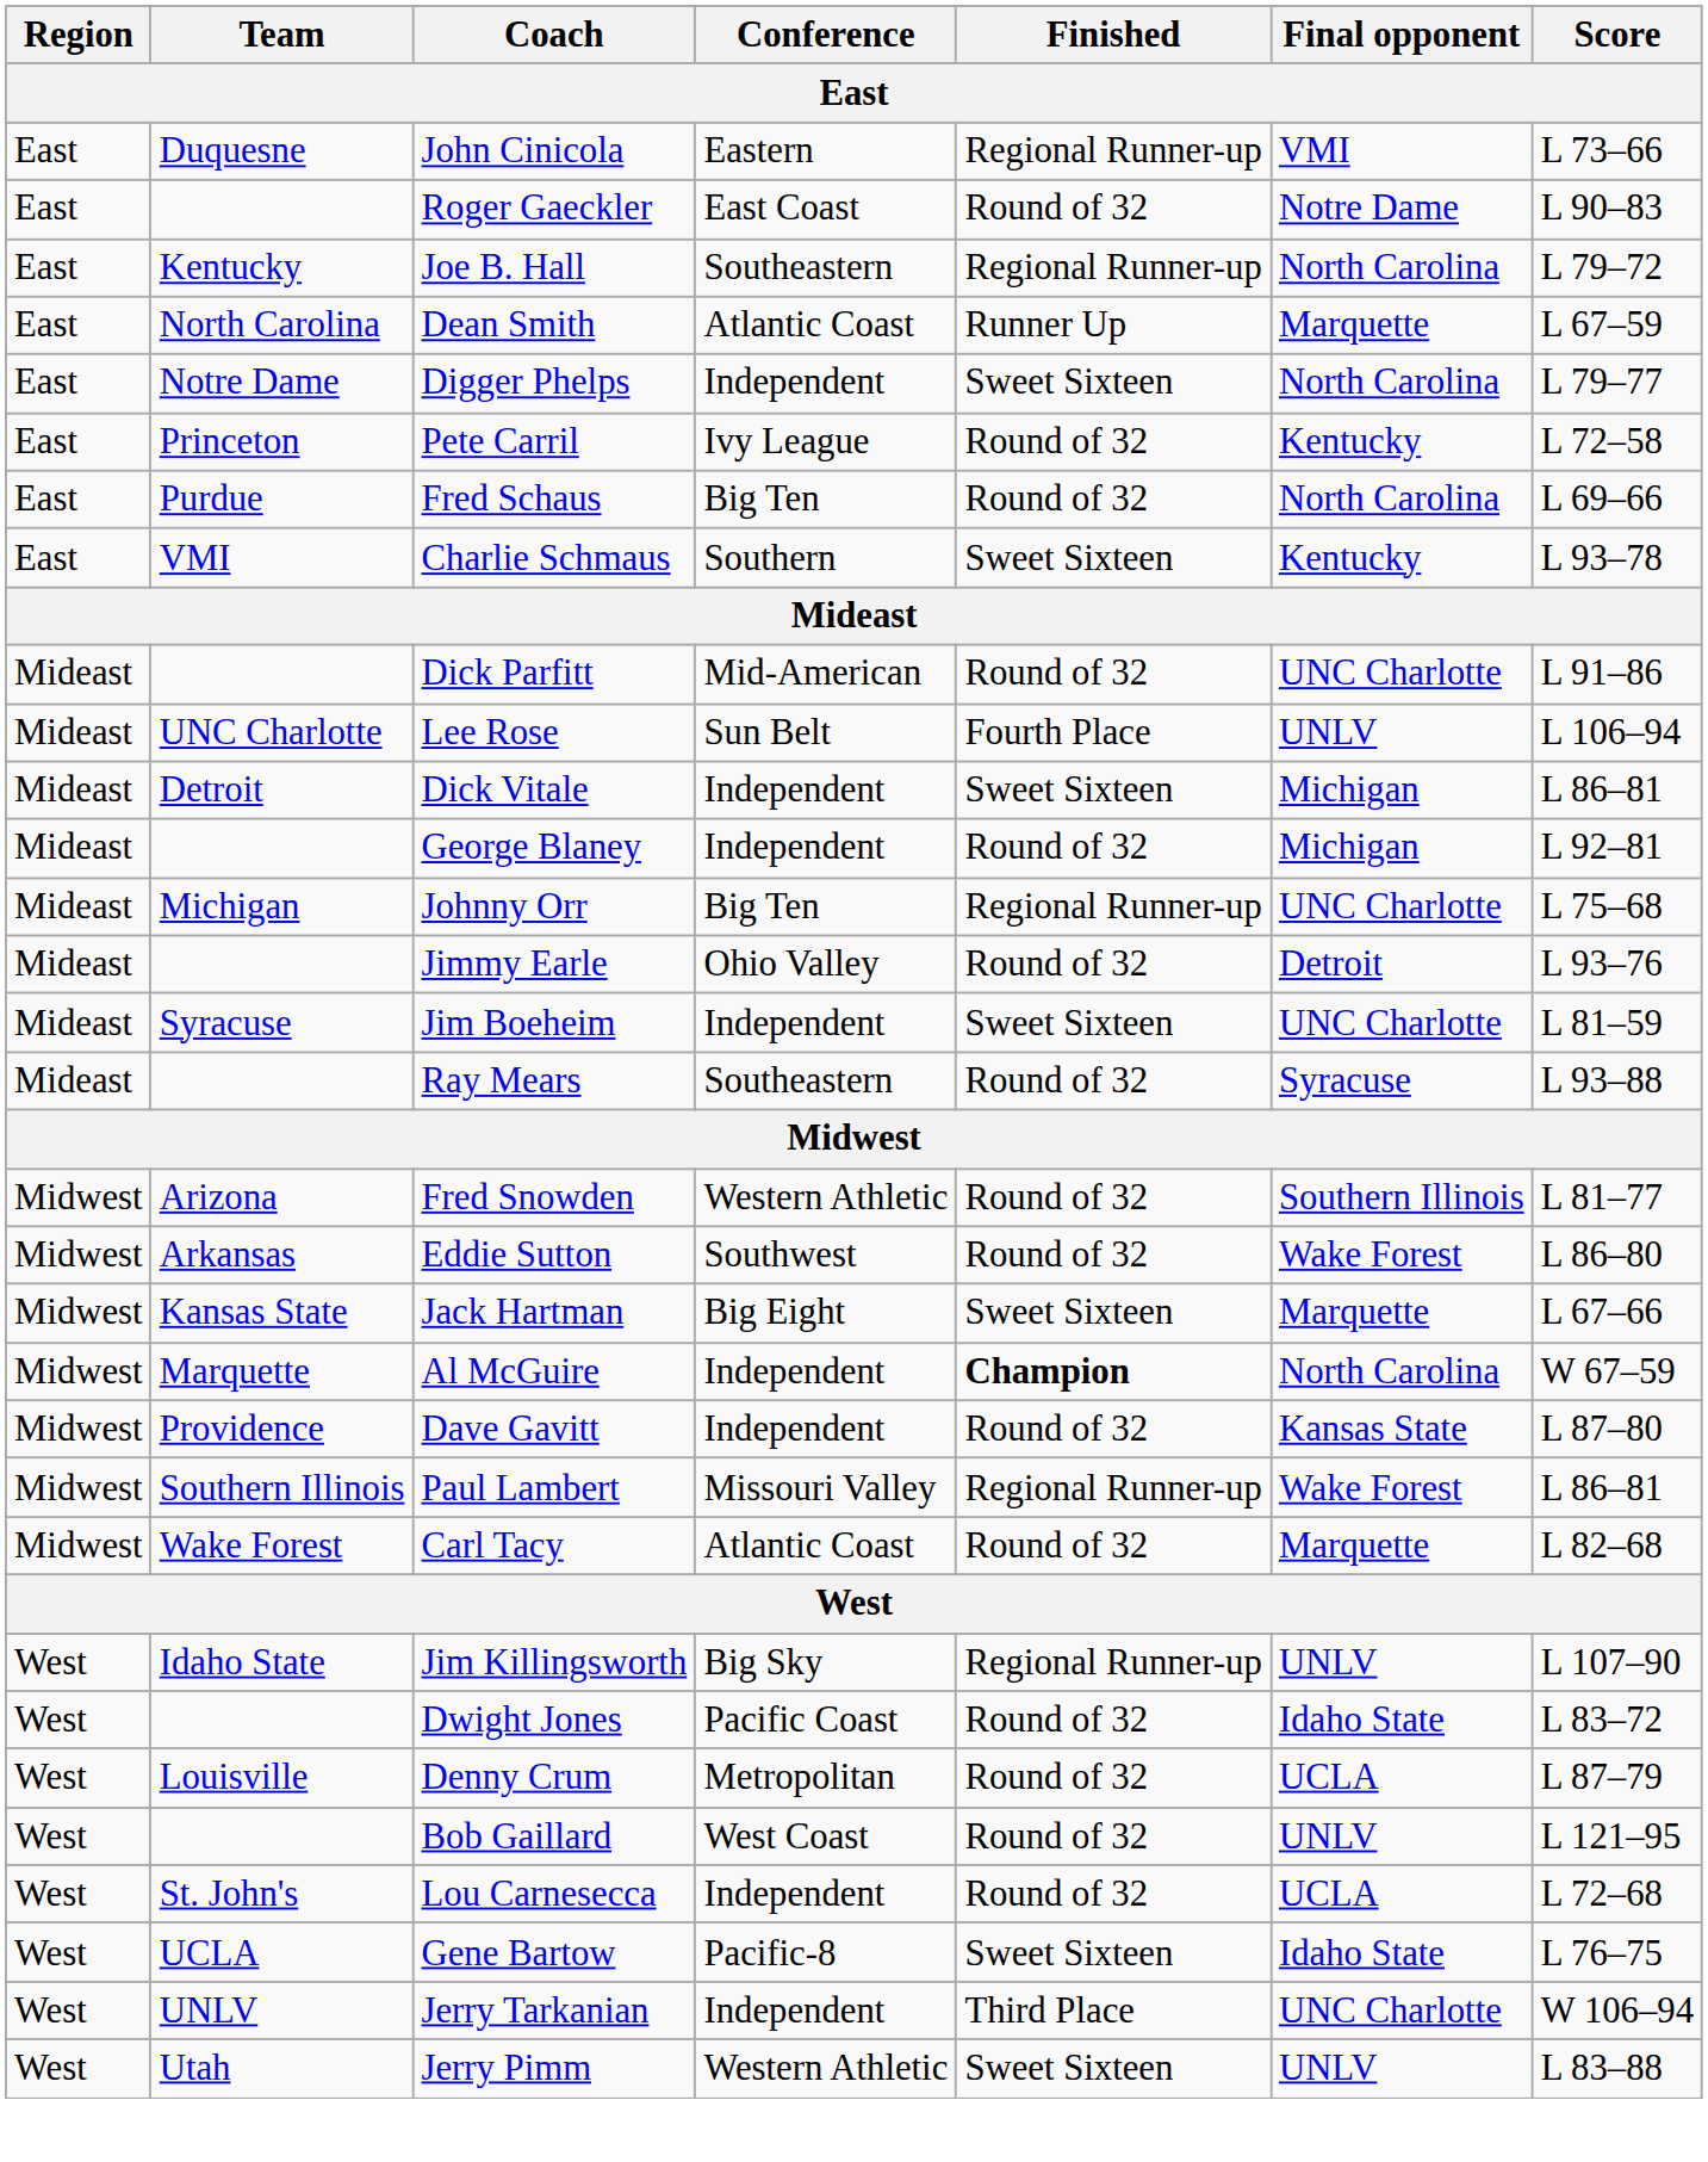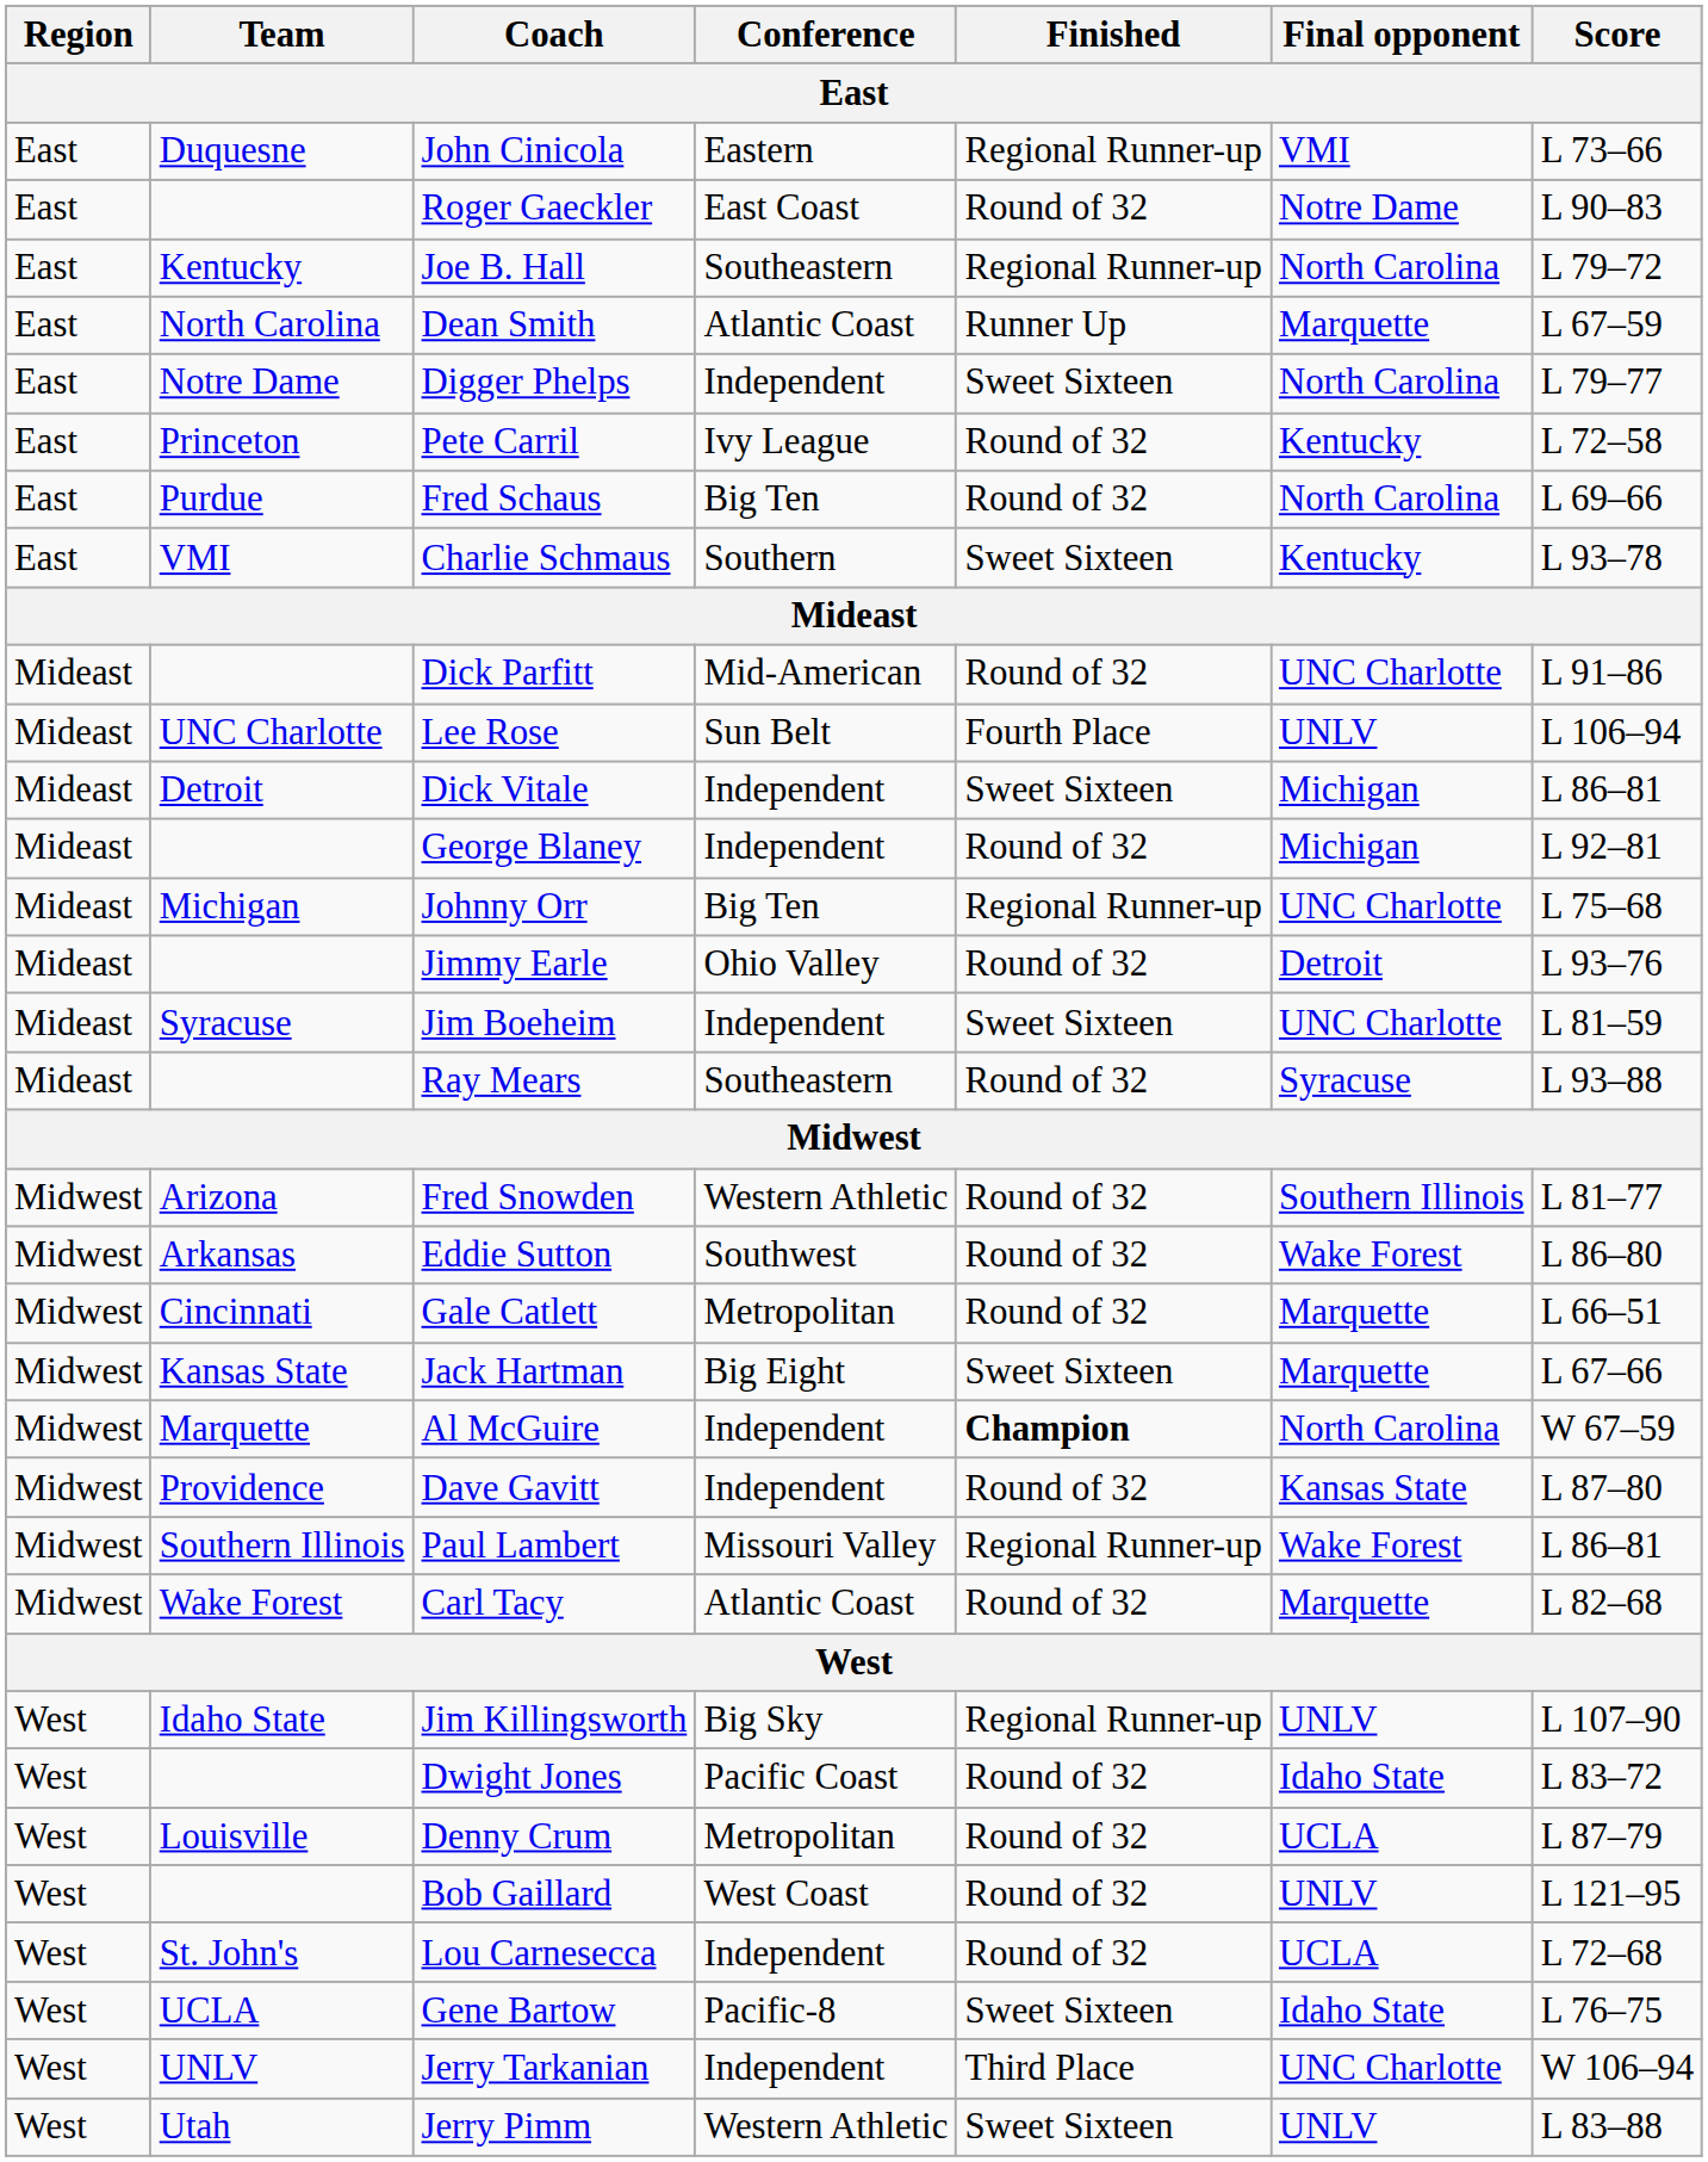 <table class=wikitable>
 <tr>
 <th>Region</th>
 <th>Team</th>
 <th>Coach</th>
 <th>Conference</th>
 <th>Finished</th>
 <th>Final opponent</th>
 <th>Score</th>
 </tr>
 <tr>
 <th colspan=7>East</th>
 </tr>
 <tr>
 <td>East</td>
 <td><a href='#'>Duquesne</a></td>
 <td><a href='#'>John Cinicola</a></td>
 <td>Eastern</td>
 <td>Regional Runner-up</td>
 <td><a href='#'>VMI</a></td>
 <td>L 73–66</td>
 </tr>
 <tr>
 <td>East</td>
 <td></td>
 <td><a href='#'>Roger Gaeckler</a></td>
 <td>East Coast</td>
 <td>Round of 32</td>
 <td><a href='#'>Notre Dame</a></td>
 <td>L 90–83</td>
 </tr>
 <tr>
 <td>East</td>
 <td><a href='#'>Kentucky</a></td>
 <td><a href='#'>Joe B. Hall</a></td>
 <td>Southeastern</td>
 <td>Regional Runner-up</td>
 <td><a href='#'>North Carolina</a></td>
 <td>L 79–72</td>
 </tr>
 <tr>
 <td>East</td>
 <td><a href='#'>North Carolina</a></td>
 <td><a href='#'>Dean Smith</a></td>
 <td>Atlantic Coast</td>
 <td>Runner Up</td>
 <td><a href='#'>Marquette</a></td>
 <td>L 67–59</td>
 </tr>
 <tr>
 <td>East</td>
 <td><a href='#'>Notre Dame</a></td>
 <td><a href='#'>Digger Phelps</a></td>
 <td>Independent</td>
 <td>Sweet Sixteen</td>
 <td><a href='#'>North Carolina</a></td>
 <td>L 79–77</td>
 </tr>
 <tr>
 <td>East</td>
 <td><a href='#'>Princeton</a></td>
 <td><a href='#'>Pete Carril</a></td>
 <td>Ivy League</td>
 <td>Round of 32</td>
 <td><a href='#'>Kentucky</a></td>
 <td>L 72–58</td>
 </tr>
 <tr>
 <td>East</td>
 <td><a href='#'>Purdue</a></td>
 <td><a href='#'>Fred Schaus</a></td>
 <td>Big Ten</td>
 <td>Round of 32</td>
 <td><a href='#'>North Carolina</a></td>
 <td>L 69–66</td>
 </tr>
 <tr>
 <td>East</td>
 <td><a href='#'>VMI</a></td>
 <td><a href='#'>Charlie Schmaus</a></td>
 <td>Southern</td>
 <td>Sweet Sixteen</td>
 <td><a href='#'>Kentucky</a></td>
 <td>L 93–78</td>
 </tr>
 <tr>
 <th colspan=7>Mideast</th>
 </tr>
 <tr>
 <td>Mideast</td>
 <td></td>
 <td><a href='#'>Dick Parfitt</a></td>
 <td>Mid-American</td>
 <td>Round of 32</td>
 <td><a href='#'>UNC Charlotte</a></td>
 <td>L 91–86</td>
 </tr>
 <tr>
 <td>Mideast</td>
 <td><a href='#'>UNC Charlotte</a></td>
 <td><a href='#'>Lee Rose</a></td>
 <td>Sun Belt</td>
 <td>Fourth Place</td>
 <td><a href='#'>UNLV</a></td>
 <td>L 106–94</td>
 </tr>
 <tr>
 <td>Mideast</td>
 <td><a href='#'>Detroit</a></td>
 <td><a href='#'>Dick Vitale</a></td>
 <td>Independent</td>
 <td>Sweet Sixteen</td>
 <td><a href='#'>Michigan</a></td>
 <td>L 86–81</td>
 </tr>
 <tr>
 <td>Mideast</td>
 <td></td>
 <td><a href='#'>George Blaney</a></td>
 <td>Independent</td>
 <td>Round of 32</td>
 <td><a href='#'>Michigan</a></td>
 <td>L 92–81</td>
 </tr>
 <tr>
 <td>Mideast</td>
 <td><a href='#'>Michigan</a></td>
 <td><a href='#'>Johnny Orr</a></td>
 <td>Big Ten</td>
 <td>Regional Runner-up</td>
 <td><a href='#'>UNC Charlotte</a></td>
 <td>L 75–68</td>
 </tr>
 <tr>
 <td>Mideast</td>
 <td></td>
 <td><a href='#'>Jimmy Earle</a></td>
 <td>Ohio Valley</td>
 <td>Round of 32</td>
 <td><a href='#'>Detroit</a></td>
 <td>L 93–76</td>
 </tr>
 <tr>
 <td>Mideast</td>
 <td><a href='#'>Syracuse</a></td>
 <td><a href='#'>Jim Boeheim</a></td>
 <td>Independent</td>
 <td>Sweet Sixteen</td>
 <td><a href='#'>UNC Charlotte</a></td>
 <td>L 81–59</td>
 </tr>
 <tr>
 <td>Mideast</td>
 <td></td>
 <td><a href='#'>Ray Mears</a></td>
 <td>Southeastern</td>
 <td>Round of 32</td>
 <td><a href='#'>Syracuse</a></td>
 <td>L 93–88</td>
 </tr>
 <tr>
 <th colspan=7>Midwest</th>
 </tr>
 <tr>
 <td>Midwest</td>
 <td><a href='#'>Arizona</a></td>
 <td><a href='#'>Fred Snowden</a></td>
 <td>Western Athletic</td>
 <td>Round of 32</td>
 <td><a href='#'>Southern Illinois</a></td>
 <td>L 81–77</td>
 </tr>
 <tr>
 <td>Midwest</td>
 <td><a href='#'>Arkansas</a></td>
 <td><a href='#'>Eddie Sutton</a></td>
 <td>Southwest</td>
 <td>Round of 32</td>
 <td><a href='#'>Wake Forest</a></td>
 <td>L 86–80</td>
 </tr>
 <tr>
 <td>Midwest</td>
+<td><a href='#'>Cincinnati</a></td>
+<td><a href='#'>Gale Catlett</a></td>
+<td>Metropolitan</td>
+<td>Round of 32</td>
+<td><a href='#'>Marquette</a></td>
+<td>L 66–51</td>
+</tr>
+<tr>
+<td>Midwest</td>
 <td><a href='#'>Kansas State</a></td>
 <td><a href='#'>Jack Hartman</a></td>
 <td>Big Eight</td>
 <td>Sweet Sixteen</td>
 <td><a href='#'>Marquette</a></td>
 <td>L 67–66</td>
 </tr>
 <tr>
 <td>Midwest</td>
 <td><a href='#'>Marquette</a></td>
 <td><a href='#'>Al McGuire</a></td>
 <td>Independent</td>
 <td><strong>Champion</strong></td>
 <td><a href='#'>North Carolina</a></td>
 <td>W 67–59</td>
 </tr>
 <tr>
 <td>Midwest</td>
 <td><a href='#'>Providence</a></td>
 <td><a href='#'>Dave Gavitt</a></td>
 <td>Independent</td>
 <td>Round of 32</td>
 <td><a href='#'>Kansas State</a></td>
 <td>L 87–80</td>
 </tr>
 <tr>
 <td>Midwest</td>
 <td><a href='#'>Southern Illinois</a></td>
 <td><a href='#'>Paul Lambert</a></td>
 <td>Missouri Valley</td>
 <td>Regional Runner-up</td>
 <td><a href='#'>Wake Forest</a></td>
 <td>L 86–81</td>
 </tr>
 <tr>
 <td>Midwest</td>
 <td><a href='#'>Wake Forest</a></td>
 <td><a href='#'>Carl Tacy</a></td>
 <td>Atlantic Coast</td>
 <td>Round of 32</td>
 <td><a href='#'>Marquette</a></td>
 <td>L 82–68</td>
 </tr>
 <tr>
 <th colspan=7>West</th>
 </tr>
 <tr>
 <td>West</td>
 <td><a href='#'>Idaho State</a></td>
 <td><a href='#'>Jim Killingsworth</a></td>
 <td>Big Sky</td>
 <td>Regional Runner-up</td>
 <td><a href='#'>UNLV</a></td>
 <td>L 107–90</td>
 </tr>
 <tr>
 <td>West</td>
 <td></td>
 <td><a href='#'>Dwight Jones</a></td>
 <td>Pacific Coast</td>
 <td>Round of 32</td>
 <td><a href='#'>Idaho State</a></td>
 <td>L 83–72</td>
 </tr>
 <tr>
 <td>West</td>
 <td><a href='#'>Louisville</a></td>
 <td><a href='#'>Denny Crum</a></td>
 <td>Metropolitan</td>
 <td>Round of 32</td>
 <td><a href='#'>UCLA</a></td>
 <td>L 87–79</td>
 </tr>
 <tr>
 <td>West</td>
 <td></td>
 <td><a href='#'>Bob Gaillard</a></td>
 <td>West Coast</td>
 <td>Round of 32</td>
 <td><a href='#'>UNLV</a></td>
 <td>L 121–95</td>
 </tr>
 <tr>
 <td>West</td>
 <td><a href='#'>St. John's</a></td>
 <td><a href='#'>Lou Carnesecca</a></td>
 <td>Independent</td>
 <td>Round of 32</td>
 <td><a href='#'>UCLA</a></td>
 <td>L 72–68</td>
 </tr>
 <tr>
 <td>West</td>
 <td><a href='#'>UCLA</a></td>
 <td><a href='#'>Gene Bartow</a></td>
 <td>Pacific-8</td>
 <td>Sweet Sixteen</td>
 <td><a href='#'>Idaho State</a></td>
 <td>L 76–75</td>
 </tr>
 <tr>
 <td>West</td>
 <td><a href='#'>UNLV</a></td>
 <td><a href='#'>Jerry Tarkanian</a></td>
 <td>Independent</td>
 <td>Third Place</td>
 <td><a href='#'>UNC Charlotte</a></td>
 <td>W 106–94</td>
 </tr>
 <tr>
 <td>West</td>
 <td><a href='#'>Utah</a></td>
 <td><a href='#'>Jerry Pimm</a></td>
 <td>Western Athletic</td>
 <td>Sweet Sixteen</td>
 <td><a href='#'>UNLV</a></td>
 <td>L 83–88</td>
 </tr>
 </table>
